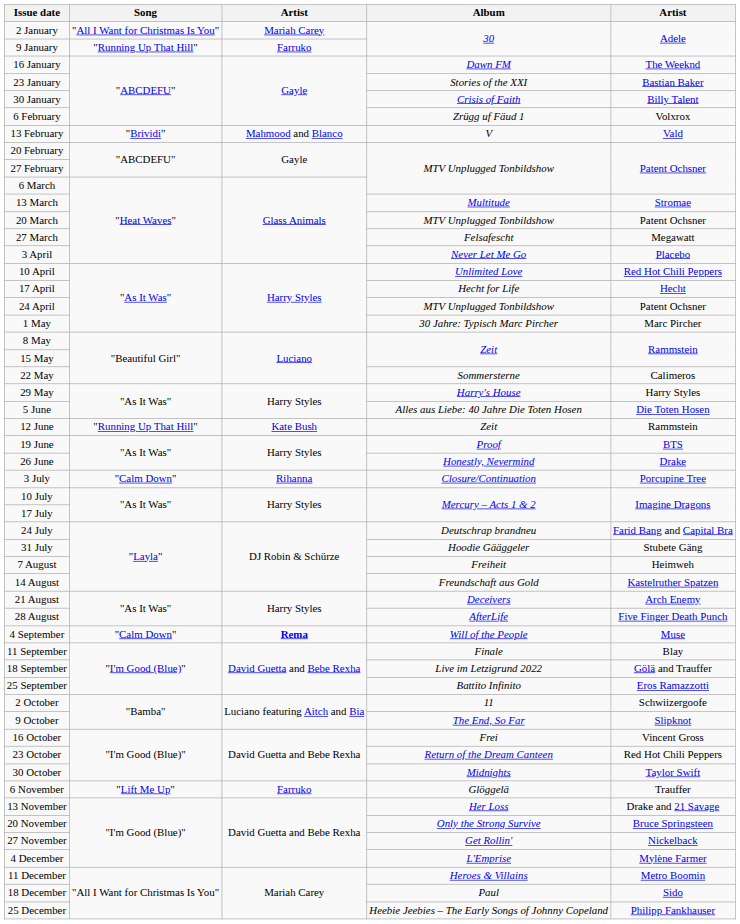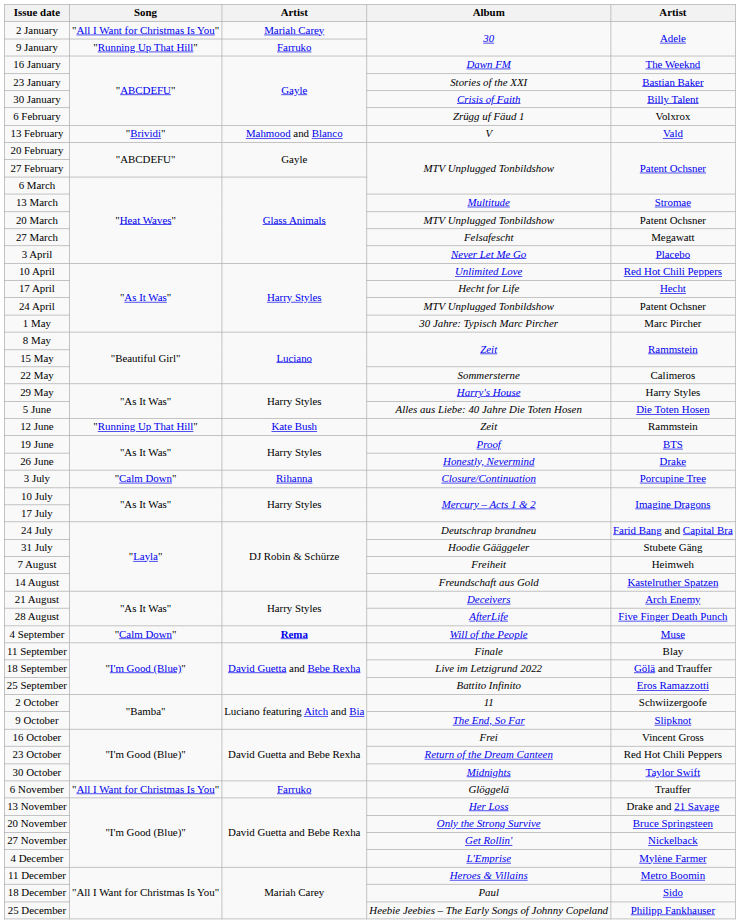 <table class="wikitable plainrowheaders" style="text-align:center">
 <tr>
 <th scope="col">Issue date</th>
 <th scope="col">Song</th>
 <th scope="col">Artist</th>
 <th scope="col">Album</th>
 <th scope="col">Artist</th>
 </tr>
 <tr>
 <td scope="row">2 January</td>
 <td>"<a href='#'>All I Want for Christmas Is You</a>"</td>
 <td><a href='#'>Mariah Carey</a></td>
 <td rowspan="2"><em><a href='#'>30</a></em></td>
 <td rowspan="2"><a href='#'>Adele</a></td>
 </tr>
 <tr>
 <td scope="row">9 January</td>
 <td>"<a href='#'>Running Up That Hill</a>"</td>
 <td><a href='#'>Farruko</a></td>
 </tr>
 <tr>
 <td scope="row">16 January</td>
 <td rowspan="4">"<a href='#'>ABCDEFU</a>"</td>
 <td rowspan="4"><a href='#'>Gayle</a></td>
 <td><em><a href='#'>Dawn FM</a></em></td>
 <td><a href='#'>The Weeknd</a></td>
 </tr>
 <tr>
 <td scope="row">23 January</td>
 <td><em>Stories of the XXI</em></td>
 <td><a href='#'>Bastian Baker</a></td>
 </tr>
 <tr>
 <td scope="row">30 January</td>
 <td><em><a href='#'>Crisis of Faith</a></em></td>
 <td><a href='#'>Billy Talent</a></td>
 </tr>
 <tr>
 <td scope="row">6 February</td>
 <td><em>Zrügg uf Fäud 1</em></td>
 <td>Volxrox</td>
 </tr>
 <tr>
 <td scope="row">13 February</td>
 <td>"<a href='#'>Brividi</a>"</td>
 <td><a href='#'>Mahmood</a> and <a href='#'>Blanco</a></td>
 <td><em>V</em></td>
 <td><a href='#'>Vald</a></td>
 </tr>
 <tr>
 <td scope="row">20 February</td>
 <td rowspan="2">"ABCDEFU"</td>
 <td rowspan="2">Gayle</td>
 <td rowspan="3"><em>MTV Unplugged Tonbildshow</em></td>
 <td rowspan="3"><a href='#'>Patent Ochsner</a></td>
 </tr>
 <tr>
 <td scope="row">27 February</td>
 </tr>
 <tr>
 <td scope="row">6 March</td>
 <td rowspan="5">"<a href='#'>Heat Waves</a>"</td>
 <td rowspan="5"><a href='#'>Glass Animals</a></td>
 </tr>
 <tr>
 <td scope="row">13 March</td>
 <td><em><a href='#'>Multitude</a></em></td>
 <td><a href='#'>Stromae</a></td>
 </tr>
 <tr>
 <td scope="row">20 March</td>
 <td><em>MTV Unplugged Tonbildshow</em></td>
 <td>Patent Ochsner</td>
 </tr>
 <tr>
 <td scope="row">27 March</td>
 <td><em>Felsafescht</em></td>
 <td>Megawatt</td>
 </tr>
 <tr>
 <td scope="row">3 April</td>
 <td><em><a href='#'>Never Let Me Go</a></em></td>
 <td><a href='#'>Placebo</a></td>
 </tr>
 <tr>
 <td scope="row">10 April</td>
 <td rowspan="4">"<a href='#'>As It Was</a>"</td>
 <td rowspan="4"><a href='#'>Harry Styles</a></td>
 <td><em><a href='#'>Unlimited Love</a></em></td>
 <td><a href='#'>Red Hot Chili Peppers</a></td>
 </tr>
 <tr>
 <td scope="row">17 April</td>
 <td><em>Hecht for Life</em></td>
 <td><a href='#'>Hecht</a></td>
 </tr>
 <tr>
 <td scope="row">24 April</td>
 <td><em>MTV Unplugged Tonbildshow</em></td>
 <td>Patent Ochsner</td>
 </tr>
 <tr>
 <td scope="row">1 May</td>
 <td><em>30 Jahre: Typisch Marc Pircher</em></td>
 <td>Marc Pircher</td>
 </tr>
 <tr>
 <td scope="row">8 May</td>
 <td rowspan="3">"Beautiful Girl"</td>
 <td rowspan="3"><a href='#'>Luciano</a></td>
 <td rowspan="2"><em><a href='#'>Zeit</a></em></td>
 <td rowspan="2"><a href='#'>Rammstein</a></td>
 </tr>
 <tr>
 <td scope="row">15 May</td>
 </tr>
 <tr>
 <td scope="row">22 May</td>
 <td><em>Sommersterne</em></td>
 <td>Calimeros</td>
 </tr>
 <tr>
 <td scope="row">29 May</td>
 <td rowspan="2">"As It Was"</td>
 <td rowspan="2">Harry Styles</td>
 <td><em><a href='#'>Harry's House</a></em></td>
 <td>Harry Styles</td>
 </tr>
 <tr>
 <td scope="row">5 June</td>
 <td><em>Alles aus Liebe: 40 Jahre Die Toten Hosen</em></td>
 <td><a href='#'>Die Toten Hosen</a></td>
 </tr>
 <tr>
 <td scope="row">12 June</td>
 <td>"<a href='#'>Running Up That Hill</a>"</td>
 <td><a href='#'>Kate Bush</a></td>
 <td><em>Zeit</em></td>
 <td>Rammstein</td>
 </tr>
 <tr>
 <td scope="row">19 June</td>
 <td rowspan="2">"As It Was"</td>
 <td rowspan="2">Harry Styles</td>
 <td><em><a href='#'>Proof</a></em></td>
 <td><a href='#'>BTS</a></td>
 </tr>
 <tr>
 <td scope="row">26 June</td>
 <td><em><a href='#'>Honestly, Nevermind</a></em></td>
 <td><a href='#'>Drake</a></td>
 </tr>
 <tr>
 <td scope="row">3 July</td>
 <td>"<a href='#'>Calm Down</a>"</td>
 <td><a href='#'>Rihanna</a></td>
 <td><em><a href='#'>Closure/Continuation</a></em></td>
 <td><a href='#'>Porcupine Tree</a></td>
 </tr>
 <tr>
 <td scope="row">10 July</td>
 <td rowspan="2">"As It Was"</td>
 <td rowspan="2">Harry Styles</td>
 <td rowspan="2"><em><a href='#'>Mercury – Acts 1 & 2</a></em></td>
 <td rowspan="2"><a href='#'>Imagine Dragons</a></td>
 </tr>
 <tr>
 <td scope="row">17 July</td>
 </tr>
 <tr>
 <td scope="row">24 July</td>
 <td rowspan="4">"<a href='#'>Layla</a>"</td>
 <td rowspan="4">DJ Robin & Schürze</td>
 <td><em>Deutschrap brandneu</em></td>
 <td><a href='#'>Farid Bang</a> and <a href='#'>Capital Bra</a></td>
 </tr>
 <tr>
 <td scope="row">31 July</td>
 <td><em>Hoodie Gääggeler</em></td>
 <td>Stubete Gäng</td>
 </tr>
 <tr>
 <td scope="row">7 August</td>
 <td><em>Freiheit</em></td>
 <td>Heimweh</td>
 </tr>
 <tr>
 <td scope="row">14 August</td>
 <td><em>Freundschaft aus Gold</em></td>
 <td><a href='#'>Kastelruther Spatzen</a></td>
 </tr>
 <tr>
 <td scope="row">21 August</td>
 <td rowspan="2">"As It Was"</td>
 <td rowspan="2">Harry Styles</td>
 <td><em><a href='#'>Deceivers</a></em></td>
 <td><a href='#'>Arch Enemy</a></td>
 </tr>
 <tr>
 <td scope="row">28 August</td>
 <td><em><a href='#'>AfterLife</a></em></td>
 <td><a href='#'>Five Finger Death Punch</a></td>
 </tr>
 <tr>
 <td scope="row">4 September</td>
 <td>"<a href='#'>Calm Down</a>"</td>
 <td><strong><a href='#'>Rema</a></strong></td>
 <td><em><a href='#'>Will of the People</a></em></td>
 <td><a href='#'>Muse</a></td>
 </tr>
 <tr>
 <td scope="row">11 September</td>
 <td rowspan="3">"<a href='#'>I'm Good (Blue)</a>"</td>
 <td rowspan="3"><a href='#'>David Guetta</a> and <a href='#'>Bebe Rexha</a></td>
 <td><em>Finale</em></td>
 <td>Blay</td>
 </tr>
 <tr>
 <td scope="row">18 September</td>
 <td><em>Live im Letzigrund 2022</em></td>
 <td><a href='#'>Gölä</a> and Trauffer</td>
 </tr>
 <tr>
 <td scope="row">25 September</td>
 <td><em>Battito Infinito</em></td>
 <td><a href='#'>Eros Ramazzotti</a></td>
 </tr>
 <tr>
 <td scope="row">2 October</td>
 <td rowspan="2">"Bamba"</td>
 <td rowspan="2">Luciano featuring <a href='#'>Aitch</a> and <a href='#'>Bia</a></td>
 <td><em>11</em></td>
 <td>Schwiizergoofe</td>
 </tr>
 <tr>
 <td scope="row">9 October</td>
 <td><em><a href='#'>The End, So Far</a></em></td>
 <td><a href='#'>Slipknot</a></td>
 </tr>
 <tr>
 <td scope="row">16 October</td>
 <td rowspan="3">"I'm Good (Blue)"</td>
 <td rowspan="3">David Guetta and Bebe Rexha</td>
 <td><em>Frei</em></td>
 <td>Vincent Gross</td>
 </tr>
 <tr>
 <td scope="row">23 October</td>
 <td><em><a href='#'>Return of the Dream Canteen</a></em></td>
 <td>Red Hot Chili Peppers</td>
 </tr>
 <tr>
 <td scope="row">30 October</td>
 <td><em><a href='#'>Midnights</a></em></td>
 <td><a href='#'>Taylor Swift</a></td>
 </tr>
 <tr>
 <td scope="row">6 November</td>
-<td>"<a href='#'>Lift Me Up</a>"</td>
+<td>"<a href='#'>All I Want for Christmas Is You</a>"</td>
 <td><a href='#'>Farruko</a></td>
 <td><em>Glöggelä</em></td>
 <td>Trauffer</td>
 </tr>
 <tr>
 <td scope="row">13 November</td>
 <td rowspan="4">"I'm Good (Blue)"</td>
 <td rowspan="4">David Guetta and Bebe Rexha</td>
 <td><em><a href='#'>Her Loss</a></em></td>
 <td>Drake and <a href='#'>21 Savage</a></td>
 </tr>
 <tr>
 <td scope="row">20 November</td>
 <td><em><a href='#'>Only the Strong Survive</a></em></td>
 <td><a href='#'>Bruce Springsteen</a></td>
 </tr>
 <tr>
 <td scope="row">27 November</td>
 <td><em><a href='#'>Get Rollin'</a></em></td>
 <td><a href='#'>Nickelback</a></td>
 </tr>
 <tr>
 <td scope="row">4 December</td>
 <td><em><a href='#'>L'Emprise</a></em></td>
 <td><a href='#'>Mylène Farmer</a></td>
 </tr>
 <tr>
 <td scope="row">11 December</td>
 <td rowspan="3">"All I Want for Christmas Is You"</td>
 <td rowspan="3">Mariah Carey</td>
 <td><em><a href='#'>Heroes & Villains</a></em></td>
 <td><a href='#'>Metro Boomin</a></td>
 </tr>
 <tr>
 <td scope="row">18 December</td>
 <td><em>Paul</em></td>
 <td><a href='#'>Sido</a></td>
 </tr>
 <tr>
 <td scope="row">25 December</td>
 <td><em>Heebie Jeebies – The Early Songs of Johnny Copeland</em></td>
 <td><a href='#'>Philipp Fankhauser</a></td>
 </tr>
 </table>
